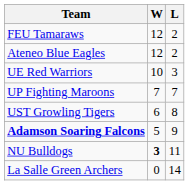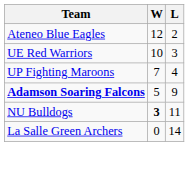 <table class="wikitable" align="center"|>
 <tr>
 <th>Team</th>
 <th>W</th>
 <th>L</th>
-</tr>
-<tr align="center">
-<td align="left"><a href='#'>FEU Tamaraws</a></td>
-<td>12</td>
-<td>2</td>
 </tr>
 <tr align="center">
 <td align="left"><a href='#'>Ateneo Blue Eagles</a></td>
 <td>12</td>
 <td>2</td>
 </tr>
 <tr align="center">
 <td align="left"><a href='#'>UE Red Warriors</a></td>
 <td>10</td>
 <td>3</td>
 </tr>
 <tr align="center">
 <td align="left"><a href='#'>UP Fighting Maroons</a></td>
 <td>7</td>
-<td>7</td>
-</tr>
-<tr align="center">
-<td align="left"><a href='#'>UST Growling Tigers</a></td>
-<td>6</td>
-<td>8</td>
+<td>4</td>
 </tr>
 <tr align="center">
 <td align="left"><strong><a href='#'>Adamson Soaring Falcons</a></strong></td>
 <td>5</td>
 <td>9</td>
 </tr>
 <tr align="center">
 <td align="left"><a href='#'>NU Bulldogs</a></td>
 <td><strong>3</strong></td>
 <td>11</td>
 </tr>
 <tr align="center">
 <td align="left"><a href='#'>La Salle Green Archers</a></td>
 <td>0</td>
 <td>14</td>
 </tr>
 </table>
